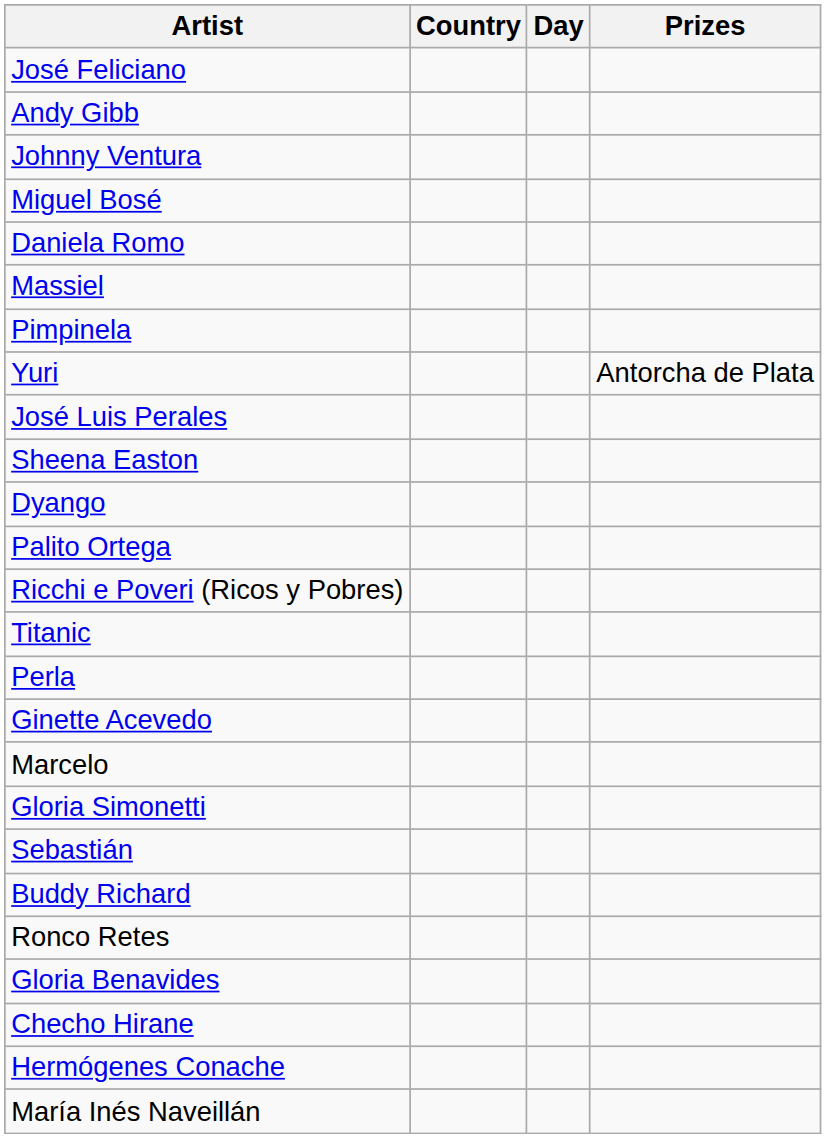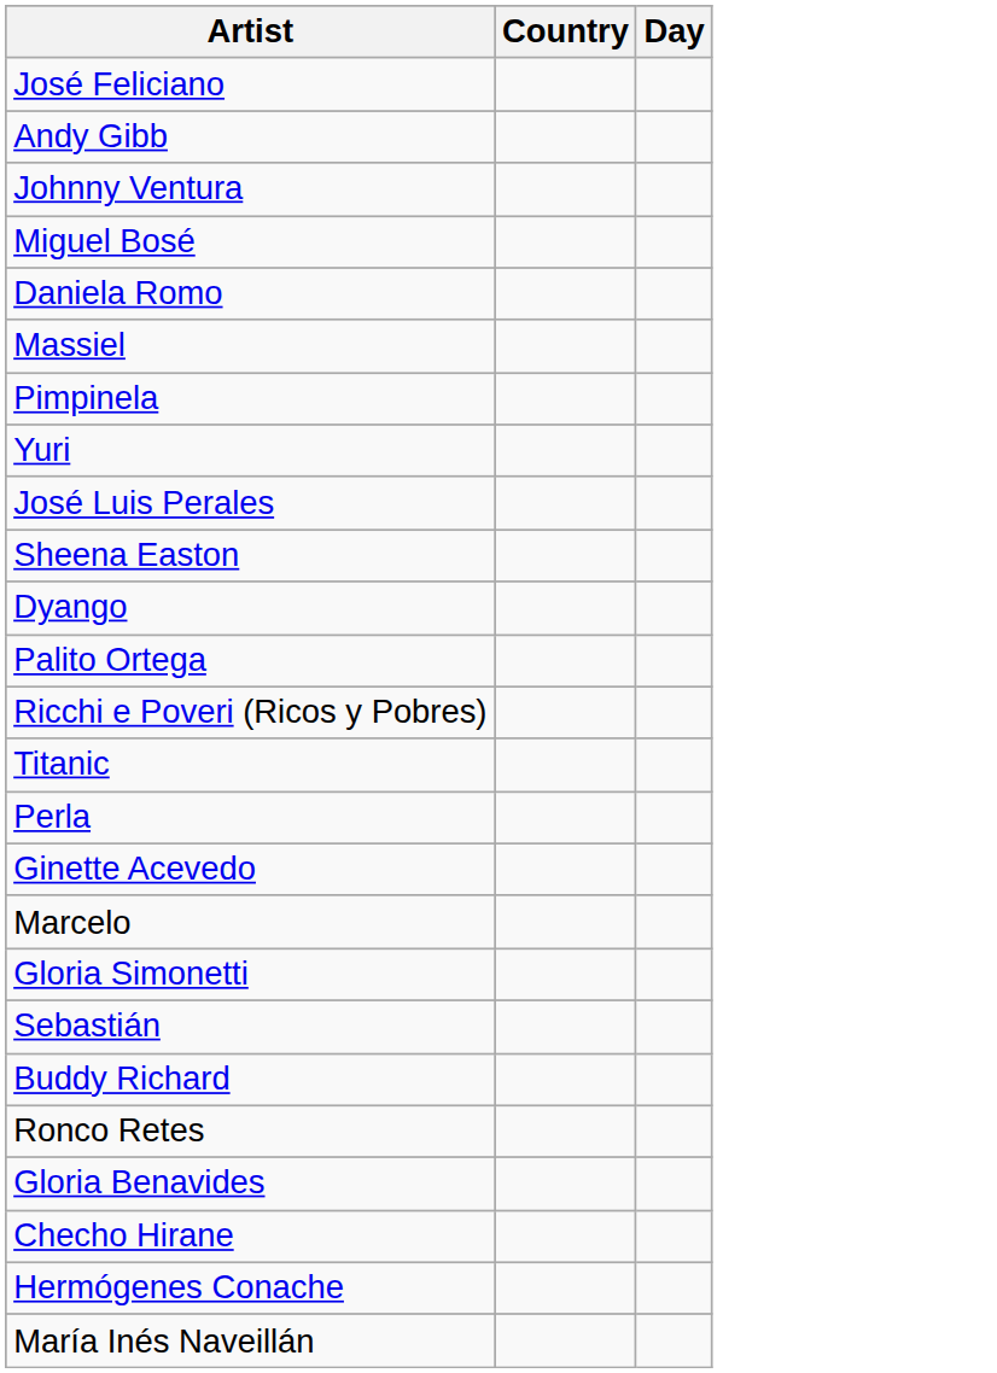 <table class="wikitable">
 <tr>
 <th>Artist</th>
 <th>Country</th>
 <th>Day</th>
-<th>Prizes</th>
 </tr>
 <tr>
 <td><a href='#'>José Feliciano</a></td>
-<td></td>
 <td></td>
 <td></td>
 </tr>
 <tr>
 <td><a href='#'>Andy Gibb</a></td>
 <td></td>
 <td></td>
-<td></td>
 </tr>
 <tr>
 <td><a href='#'>Johnny Ventura</a></td>
-<td></td>
 <td></td>
 <td></td>
 </tr>
 <tr>
 <td><a href='#'>Miguel Bosé</a></td>
 <td></td>
 <td></td>
-<td></td>
 </tr>
 <tr>
 <td><a href='#'>Daniela Romo</a></td>
-<td></td>
 <td></td>
 <td></td>
 </tr>
 <tr>
 <td><a href='#'>Massiel</a></td>
 <td></td>
 <td></td>
-<td></td>
 </tr>
 <tr>
 <td><a href='#'>Pimpinela</a></td>
-<td></td>
 <td></td>
 <td></td>
 </tr>
 <tr>
 <td><a href='#'>Yuri</a></td>
 <td></td>
 <td></td>
-<td>Antorcha de Plata</td>
 </tr>
 <tr>
 <td><a href='#'>José Luis Perales</a></td>
-<td></td>
 <td></td>
 <td></td>
 </tr>
 <tr>
 <td><a href='#'>Sheena Easton</a></td>
 <td></td>
 <td></td>
-<td></td>
 </tr>
 <tr>
 <td><a href='#'>Dyango</a></td>
-<td></td>
 <td></td>
 <td></td>
 </tr>
 <tr>
 <td><a href='#'>Palito Ortega</a></td>
 <td></td>
 <td></td>
-<td></td>
 </tr>
 <tr>
 <td><a href='#'>Ricchi e Poveri</a> (Ricos y Pobres)</td>
-<td></td>
 <td></td>
 <td></td>
 </tr>
 <tr>
 <td><a href='#'>Titanic</a></td>
 <td></td>
 <td></td>
-<td></td>
 </tr>
 <tr>
 <td><a href='#'>Perla</a></td>
-<td></td>
 <td></td>
 <td></td>
 </tr>
 <tr>
 <td><a href='#'>Ginette Acevedo</a></td>
 <td></td>
 <td></td>
-<td></td>
 </tr>
 <tr>
 <td>Marcelo</td>
-<td></td>
 <td></td>
 <td></td>
 </tr>
 <tr>
 <td><a href='#'>Gloria Simonetti</a></td>
 <td></td>
 <td></td>
-<td></td>
 </tr>
 <tr>
 <td><a href='#'>Sebastián</a></td>
-<td></td>
 <td></td>
 <td></td>
 </tr>
 <tr>
 <td><a href='#'>Buddy Richard</a></td>
 <td></td>
 <td></td>
-<td></td>
 </tr>
 <tr>
 <td>Ronco Retes</td>
-<td></td>
 <td></td>
 <td></td>
 </tr>
 <tr>
 <td><a href='#'>Gloria Benavides</a></td>
 <td></td>
 <td></td>
-<td></td>
 </tr>
 <tr>
 <td><a href='#'>Checho Hirane</a></td>
-<td></td>
 <td></td>
 <td></td>
 </tr>
 <tr>
 <td><a href='#'>Hermógenes Conache</a></td>
 <td></td>
 <td></td>
-<td></td>
 </tr>
 <tr>
 <td>María Inés Naveillán</td>
 <td></td>
 <td></td>
-<td></td>
 </tr>
 </table>
